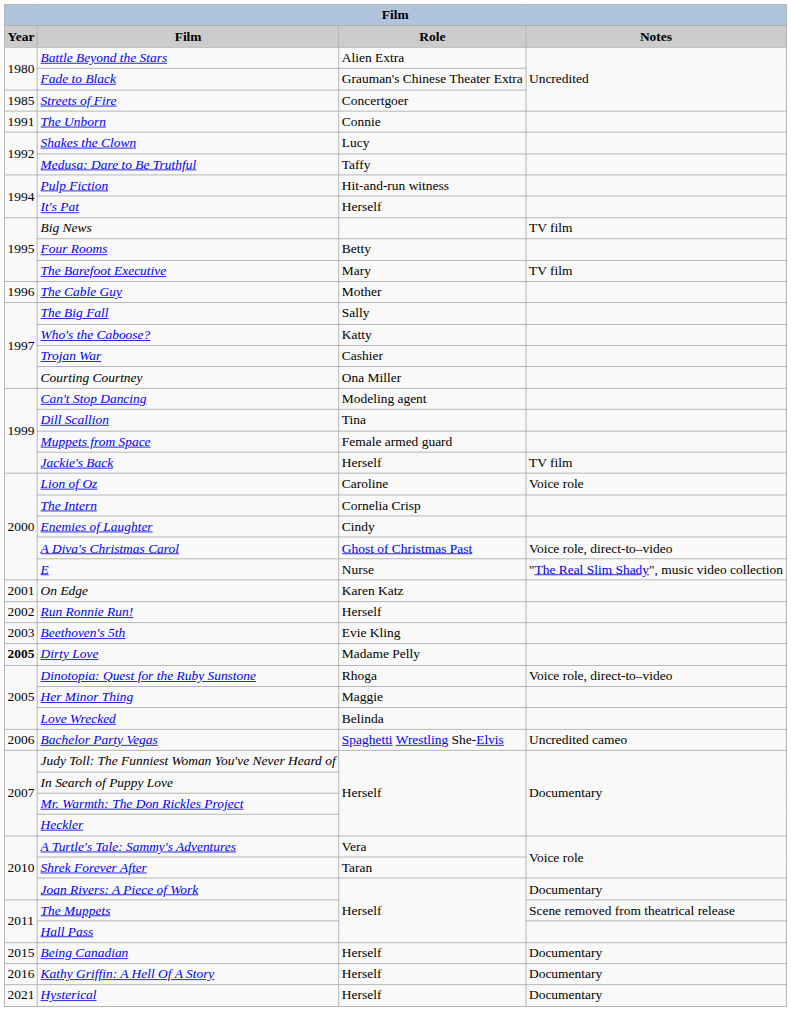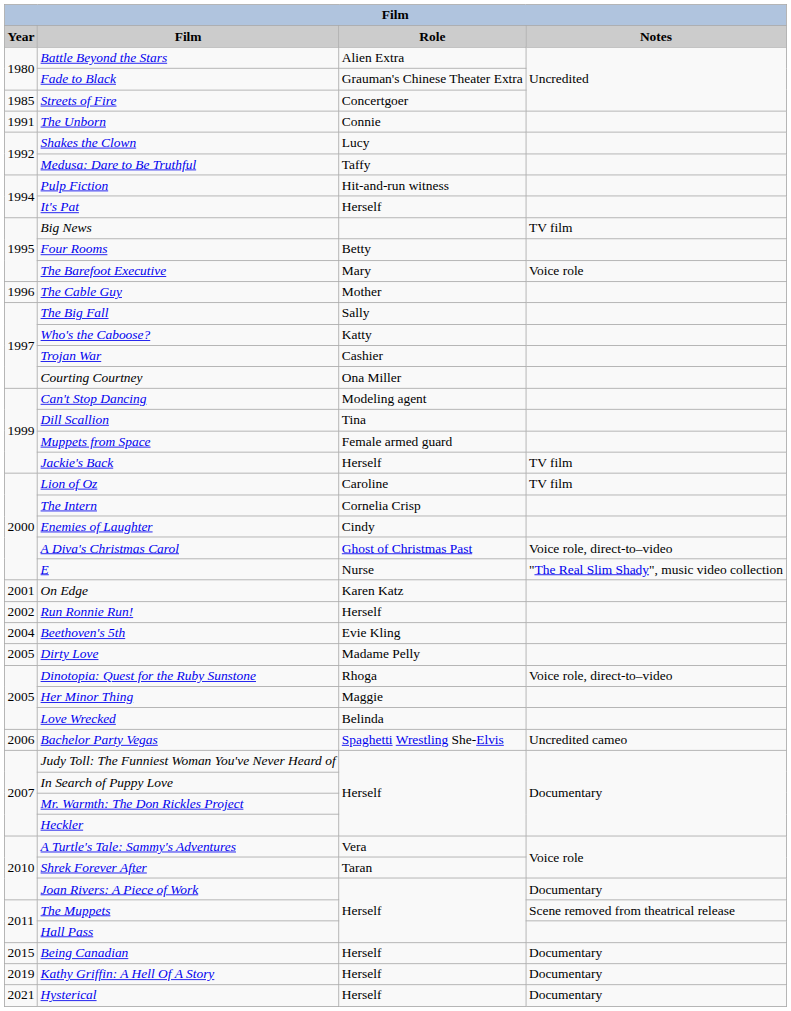 <table class="wikitable sortable">
 <tr style="text-align:center;">
 <th colspan=4 style="background:#B0C4DE;">Film</th>
 </tr>
 <tr style="text-align:center;">
 <th style="background:#ccc;">Year</th>
 <th style="background:#ccc;">Film</th>
 <th style="background:#ccc;">Role</th>
 <th style="background:#ccc;">Notes</th>
 </tr>
 <tr>
 <td rowspan="2">1980</td>
 <td><em><a href='#'>Battle Beyond the Stars</a></em></td>
 <td>Alien Extra</td>
 <td rowspan="3">Uncredited</td>
 </tr>
 <tr>
 <td><em><a href='#'>Fade to Black</a></em></td>
 <td>Grauman's Chinese Theater Extra</td>
 </tr>
 <tr>
 <td>1985</td>
 <td><em><a href='#'>Streets of Fire</a></em></td>
 <td>Concertgoer</td>
 </tr>
 <tr>
 <td>1991</td>
 <td><em><a href='#'>The Unborn</a></em></td>
 <td>Connie</td>
 <td></td>
 </tr>
 <tr>
 <td rowspan="2">1992</td>
 <td><em><a href='#'>Shakes the Clown</a></em></td>
 <td>Lucy</td>
 <td></td>
 </tr>
 <tr>
 <td><em><a href='#'>Medusa: Dare to Be Truthful</a></em></td>
 <td>Taffy</td>
 <td></td>
 </tr>
 <tr>
 <td rowspan="2">1994</td>
 <td><em><a href='#'>Pulp Fiction</a></em></td>
 <td>Hit-and-run witness</td>
 <td></td>
 </tr>
 <tr>
 <td><em><a href='#'>It's Pat</a></em></td>
 <td>Herself</td>
 <td></td>
 </tr>
 <tr>
 <td rowspan="3">1995</td>
 <td><em>Big News</em></td>
 <td></td>
 <td>TV film</td>
 </tr>
 <tr>
 <td><em><a href='#'>Four Rooms</a></em></td>
 <td>Betty</td>
 <td></td>
 </tr>
 <tr>
 <td><em><a href='#'>The Barefoot Executive</a></em></td>
 <td>Mary</td>
-<td>TV film</td>
+<td>Voice role</td>
 </tr>
 <tr>
 <td>1996</td>
 <td><em><a href='#'>The Cable Guy</a></em></td>
 <td>Mother</td>
 <td></td>
 </tr>
 <tr>
 <td rowspan="4">1997</td>
 <td><em><a href='#'>The Big Fall</a></em></td>
 <td>Sally</td>
 <td></td>
 </tr>
 <tr>
 <td><em><a href='#'>Who's the Caboose?</a></em></td>
 <td>Katty</td>
 <td></td>
 </tr>
 <tr>
 <td><em><a href='#'>Trojan War</a></em></td>
 <td>Cashier</td>
 <td></td>
 </tr>
 <tr>
 <td><em>Courting Courtney</em></td>
 <td>Ona Miller</td>
 <td></td>
 </tr>
 <tr>
 <td rowspan="4">1999</td>
 <td><em><a href='#'>Can't Stop Dancing</a></em></td>
 <td>Modeling agent</td>
 <td></td>
 </tr>
 <tr>
 <td><em><a href='#'>Dill Scallion</a></em></td>
 <td>Tina</td>
 <td></td>
 </tr>
 <tr>
 <td><em><a href='#'>Muppets from Space</a></em></td>
 <td>Female armed guard</td>
 <td></td>
 </tr>
 <tr>
 <td><em><a href='#'>Jackie's Back</a></em></td>
 <td>Herself</td>
 <td>TV film</td>
 </tr>
 <tr>
 <td rowspan="5">2000</td>
 <td><em><a href='#'>Lion of Oz</a></em></td>
 <td>Caroline</td>
-<td>Voice role</td>
+<td>TV film</td>
 </tr>
 <tr>
 <td><em><a href='#'>The Intern</a></em></td>
 <td>Cornelia Crisp</td>
 <td></td>
 </tr>
 <tr>
 <td><em><a href='#'>Enemies of Laughter</a></em></td>
 <td>Cindy</td>
 <td></td>
 </tr>
 <tr>
 <td><em><a href='#'>A Diva's Christmas Carol</a></em></td>
 <td><a href='#'>Ghost of Christmas Past</a></td>
 <td>Voice role, direct-to–video</td>
 </tr>
 <tr>
 <td><em><a href='#'>E</a></em></td>
 <td>Nurse</td>
 <td>"<a href='#'>The Real Slim Shady</a>", music video collection</td>
 </tr>
 <tr>
 <td>2001</td>
 <td><em>On Edge</em></td>
 <td>Karen Katz</td>
 <td></td>
 </tr>
 <tr>
 <td>2002</td>
 <td><em><a href='#'>Run Ronnie Run!</a></em></td>
 <td>Herself</td>
 <td></td>
 </tr>
 <tr>
-<td>2003</td>
+<td>2004</td>
 <td><em><a href='#'>Beethoven's 5th</a></em></td>
 <td>Evie Kling</td>
 <td></td>
 </tr>
 <tr>
-<td><strong>2005</strong></td>
+<td>2005</td>
 <td><em><a href='#'>Dirty Love</a></em></td>
 <td>Madame Pelly</td>
 <td></td>
 </tr>
 <tr>
 <td rowspan="3">2005</td>
 <td><em><a href='#'>Dinotopia: Quest for the Ruby Sunstone</a></em></td>
 <td>Rhoga</td>
 <td>Voice role, direct-to–video</td>
 </tr>
 <tr>
 <td><em><a href='#'>Her Minor Thing</a></em></td>
 <td>Maggie</td>
 <td></td>
 </tr>
 <tr>
 <td><em><a href='#'>Love Wrecked</a></em></td>
 <td>Belinda</td>
 <td></td>
 </tr>
 <tr>
 <td>2006</td>
 <td><em><a href='#'>Bachelor Party Vegas</a></em></td>
 <td><a href='#'>Spaghetti</a> <a href='#'>Wrestling</a> She-<a href='#'>Elvis</a></td>
 <td>Uncredited cameo</td>
 </tr>
 <tr>
 <td rowspan="4">2007</td>
 <td><em>Judy Toll: The Funniest Woman You've Never Heard of</em></td>
 <td rowspan="4">Herself</td>
 <td rowspan="4">Documentary</td>
 </tr>
 <tr>
 <td><em>In Search of Puppy Love</em></td>
 </tr>
 <tr>
 <td><em><a href='#'>Mr. Warmth: The Don Rickles Project</a></em></td>
 </tr>
 <tr>
 <td><em><a href='#'>Heckler</a></em></td>
 </tr>
 <tr>
 <td rowspan="3">2010</td>
 <td><em><a href='#'>A Turtle's Tale: Sammy's Adventures</a></em></td>
 <td>Vera</td>
 <td rowspan="2">Voice role</td>
 </tr>
 <tr>
 <td><em><a href='#'>Shrek Forever After</a></em></td>
 <td>Taran</td>
 </tr>
 <tr>
 <td><em><a href='#'>Joan Rivers: A Piece of Work</a></em></td>
 <td rowspan="3">Herself</td>
 <td>Documentary</td>
 </tr>
 <tr>
 <td rowspan="2">2011</td>
 <td><em><a href='#'>The Muppets</a></em></td>
 <td>Scene removed from theatrical release</td>
 </tr>
 <tr>
 <td><em><a href='#'>Hall Pass</a></em></td>
 <td></td>
 </tr>
 <tr>
 <td>2015</td>
 <td><em><a href='#'>Being Canadian</a></em></td>
 <td>Herself</td>
 <td>Documentary</td>
 </tr>
 <tr>
-<td>2016</td>
+<td>2019</td>
 <td><em><a href='#'>Kathy Griffin: A Hell Of A Story</a></em></td>
 <td>Herself</td>
 <td>Documentary</td>
 </tr>
 <tr>
 <td>2021</td>
 <td><em><a href='#'>Hysterical</a></em></td>
 <td>Herself</td>
 <td>Documentary</td>
 </tr>
 </table>
